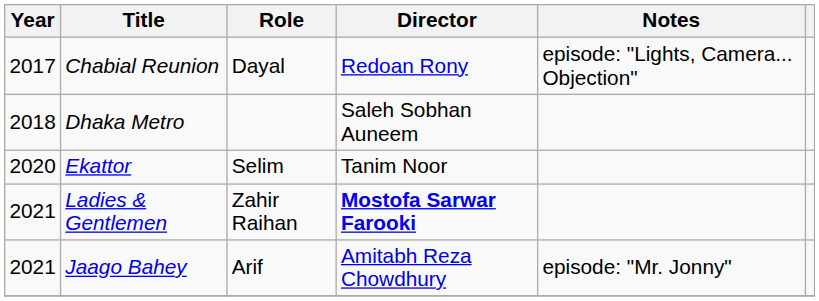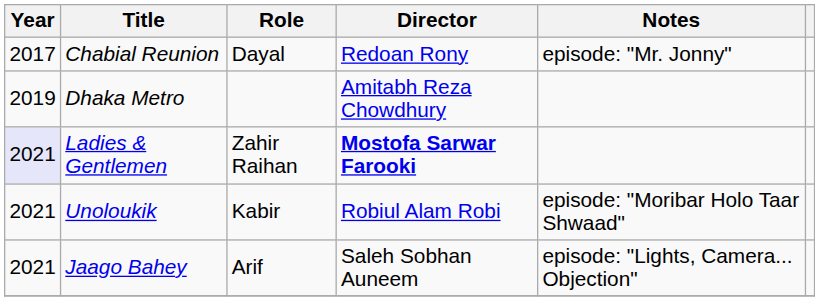 <table class="wikitable plainrowheaders sortable" style="width:100%;">
 <tr>
 <th scope="col">Year</th>
 <th scope="col">Title</th>
 <th scope="col">Role</th>
 <th scope="col">Director</th>
 <th scope="col" class="unsortable">Notes</th>
 <th scope="col" class="unsortable"></th>
 </tr>
 <tr>
 <td>2017</td>
 <td><em>Chabial Reunion</em></td>
 <td>Dayal</td>
 <td><a href='#'>Redoan Rony</a></td>
-<td>episode: "Lights, Camera... Objection"</td>
+<td>episode: "Mr. Jonny"</td>
 <td style= "text-align:center;"></td>
 </tr>
 <tr>
-<td>2018</td>
+<td>2019</td>
 <td><em>Dhaka Metro</em></td>
 <td></td>
-<td>Saleh Sobhan Auneem</td>
+<td><a href='#'>Amitabh Reza Chowdhury</a></td>
 <td></td>
 <td style= "text-align:center;"></td>
 </tr>
 <tr>
-<td>2020</td>
-<td><em><a href='#'>Ekattor</a></em></td>
-<td>Selim</td>
-<td>Tanim Noor</td>
-<td></td>
-<td style= "text-align:center;"></td>
-</tr>
-<tr>
-<td>2021</td>
+<td style="background: lavender;">2021</td>
 <td><em><a href='#'>Ladies & Gentlemen</a></em></td>
 <td>Zahir Raihan</td>
 <td><strong><a href='#'>Mostofa Sarwar Farooki</a></strong></td>
 <td></td>
 <td style= "text-align:center;"></td>
 </tr>
 <tr>
 <td>2021</td>
+<td><em><a href='#'>Unoloukik</a></em></td>
+<td>Kabir</td>
+<td><a href='#'>Robiul Alam Robi</a></td>
+<td>episode: "Moribar Holo Taar Shwaad"</td>
+<td style= "text-align:center;"></td>
+</tr>
+<tr>
+<td>2021</td>
 <td><em><a href='#'>Jaago Bahey</a></em></td>
 <td>Arif</td>
-<td><a href='#'>Amitabh Reza Chowdhury</a></td>
-<td>episode: "Mr. Jonny"</td>
+<td>Saleh Sobhan Auneem</td>
+<td>episode: "Lights, Camera... Objection"</td>
 <td style= "text-align:center;"></td>
 </tr>
 <tr>
 </tr>
 </table>
